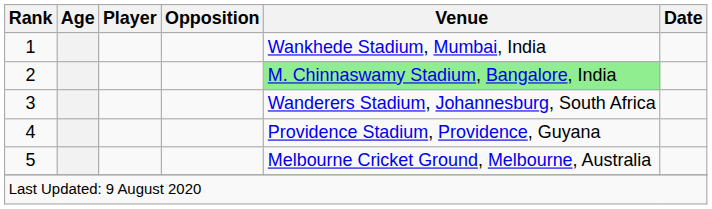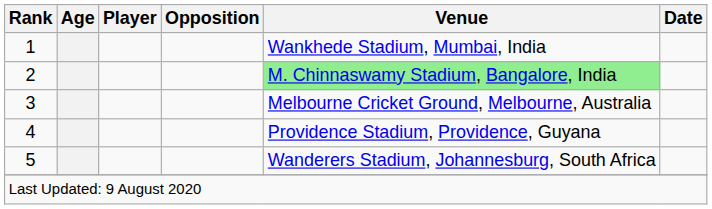 <table class="wikitable sortable">
 <tr>
 <th scope=col>Rank</th>
 <th scope=col>Age</th>
 <th scope=col>Player</th>
 <th scope=col>Opposition</th>
 <th scope=col>Venue</th>
 <th scope=col>Date</th>
 </tr>
 <tr>
 <td align=center>1</td>
 <th scope=row style=text-align:center;></th>
 <td></td>
 <td></td>
 <td><a href='#'>Wankhede Stadium</a>, <a href='#'>Mumbai</a>, India</td>
 <td></td>
 </tr>
 <tr>
 <td align=center>2</td>
 <th scope=row style=text-align:center;></th>
 <td></td>
 <td></td>
 <td style="background: lightgreen;"><a href='#'>M. Chinnaswamy Stadium</a>, <a href='#'>Bangalore</a>, India</td>
 <td></td>
 </tr>
 <tr>
 <td align=center>3</td>
 <th scope=row style=text-align:center;></th>
 <td></td>
 <td></td>
-<td><a href='#'>Wanderers Stadium</a>, <a href='#'>Johannesburg</a>, South Africa</td>
+<td><a href='#'>Melbourne Cricket Ground</a>, <a href='#'>Melbourne</a>, Australia</td>
 <td></td>
 </tr>
 <tr>
 <td align=center>4</td>
 <th scope=row style=text-align:center;></th>
 <td></td>
 <td></td>
 <td><a href='#'>Providence Stadium</a>, <a href='#'>Providence</a>, Guyana</td>
 <td></td>
 </tr>
 <tr>
 <td align=center>5</td>
 <th scope=row style=text-align:center;></th>
 <td></td>
 <td></td>
-<td><a href='#'>Melbourne Cricket Ground</a>, <a href='#'>Melbourne</a>, Australia</td>
+<td><a href='#'>Wanderers Stadium</a>, <a href='#'>Johannesburg</a>, South Africa</td>
 <td></td>
 </tr>
 <tr>
 </tr>
 <tr class=sortbottom>
 <td colspan=7><small>Last Updated: 9 August 2020</small></td>
 </tr>
 </table>
